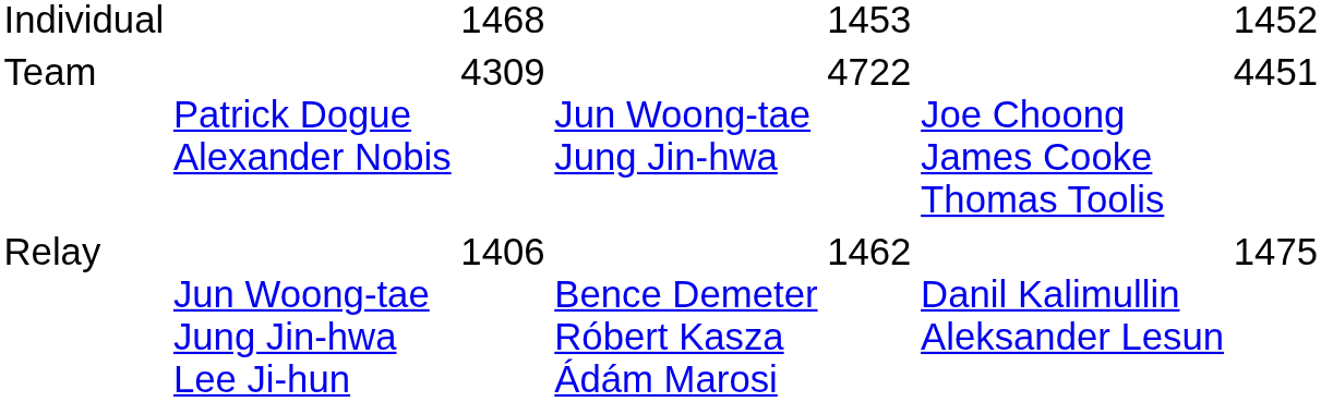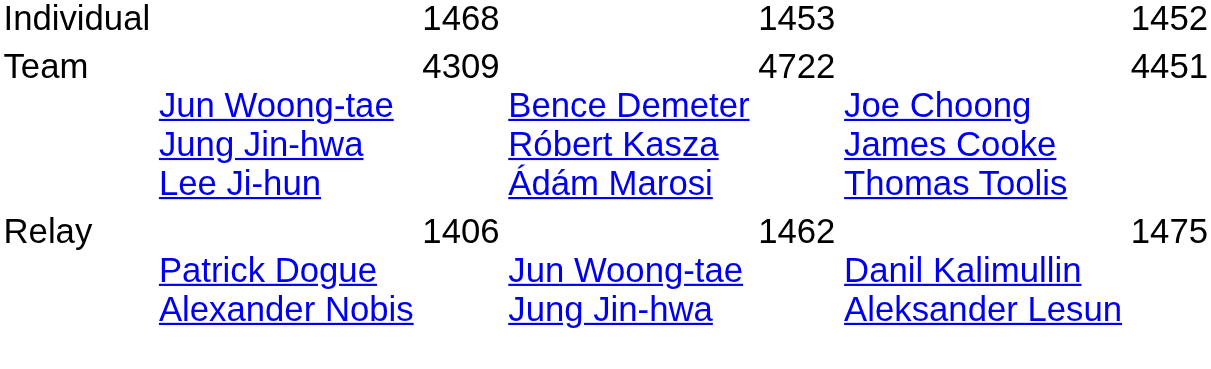 <table>
 <tr style="vertical-align:top;">
 <td>Individual</td>
 <td></td>
 <td>1468</td>
 <td></td>
 <td>1453</td>
 <td></td>
 <td>1452</td>
 </tr>
 <tr style="vertical-align:top;">
 <td>Team</td>
-<td><br><a href='#'>Patrick Dogue</a><br><a href='#'>Alexander Nobis</a></td>
+<td><br><a href='#'>Jun Woong-tae</a><br><a href='#'>Jung Jin-hwa</a><br><a href='#'>Lee Ji-hun</a></td>
 <td>4309</td>
-<td><br><a href='#'>Jun Woong-tae</a><br><a href='#'>Jung Jin-hwa</a></td>
+<td><br><a href='#'>Bence Demeter</a><br><a href='#'>Róbert Kasza</a><br><a href='#'>Ádám Marosi</a></td>
 <td>4722</td>
 <td><br><a href='#'>Joe Choong</a><br><a href='#'>James Cooke</a><br><a href='#'>Thomas Toolis</a></td>
 <td>4451</td>
 </tr>
 <tr style="vertical-align:top;">
 <td>Relay</td>
-<td><br><a href='#'>Jun Woong-tae</a><br><a href='#'>Jung Jin-hwa</a><br><a href='#'>Lee Ji-hun</a></td>
+<td><br><a href='#'>Patrick Dogue</a><br><a href='#'>Alexander Nobis</a></td>
 <td>1406</td>
-<td><br><a href='#'>Bence Demeter</a><br><a href='#'>Róbert Kasza</a><br><a href='#'>Ádám Marosi</a></td>
+<td><br><a href='#'>Jun Woong-tae</a><br><a href='#'>Jung Jin-hwa</a></td>
 <td>1462</td>
 <td><br><a href='#'>Danil Kalimullin</a><br><a href='#'>Aleksander Lesun</a></td>
 <td>1475</td>
 </tr>
 </table>
